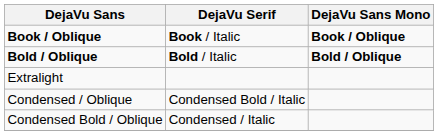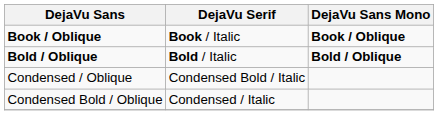 <table class="wikitable" border="1">
 <tr>
 <th>DejaVu Sans</th>
 <th>DejaVu Serif</th>
 <th>DejaVu Sans Mono</th>
 </tr>
 <tr>
 <td><strong>Book / Oblique</strong></td>
 <td><strong>Book</strong> / Italic</td>
 <td><strong>Book / Oblique</strong></td>
 </tr>
 <tr>
 <td><strong>Bold / Oblique</strong></td>
 <td><strong>Bold</strong> / Italic</td>
 <td><strong>Bold / Oblique</strong></td>
 </tr>
 <tr>
-<td>Extralight</td>
-<td></td>
-<td></td>
-</tr>
-<tr>
 <td>Condensed / Oblique</td>
 <td>Condensed Bold / Italic</td>
 <td></td>
 </tr>
 <tr>
 <td>Condensed Bold / Oblique</td>
 <td>Condensed / Italic</td>
 <td></td>
 </tr>
 <tr>
 </tr>
 </table>
